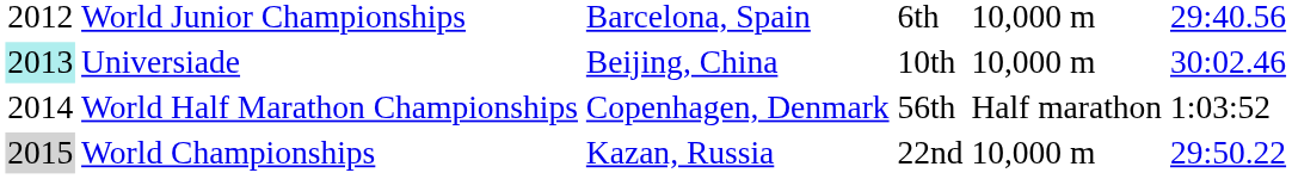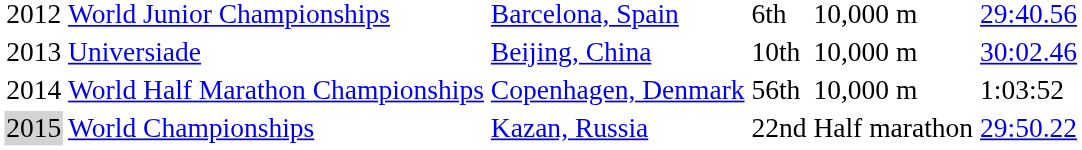 <table>
 <tr>
 <td>2012</td>
 <td><a href='#'>World Junior Championships</a></td>
 <td><a href='#'>Barcelona, Spain</a></td>
 <td>6th</td>
 <td>10,000 m</td>
 <td><a href='#'>29:40.56</a></td>
 </tr>
 <tr>
-<td style="background: paleturquoise;">2013</td>
+<td>2013</td>
 <td><a href='#'>Universiade</a></td>
 <td><a href='#'>Beijing, China</a></td>
 <td>10th</td>
 <td>10,000 m</td>
 <td><a href='#'>30:02.46</a></td>
 </tr>
 <tr>
 <td>2014</td>
 <td><a href='#'>World Half Marathon Championships</a></td>
 <td><a href='#'>Copenhagen, Denmark</a></td>
 <td>56th</td>
-<td>Half marathon</td>
+<td>10,000 m</td>
 <td>1:03:52</td>
 </tr>
 <tr>
 <td style="background: lightgrey;">2015</td>
 <td><a href='#'>World Championships</a></td>
 <td><a href='#'>Kazan, Russia</a></td>
 <td>22nd</td>
-<td>10,000 m</td>
+<td>Half marathon</td>
 <td><a href='#'>29:50.22</a></td>
 </tr>
 </table>
